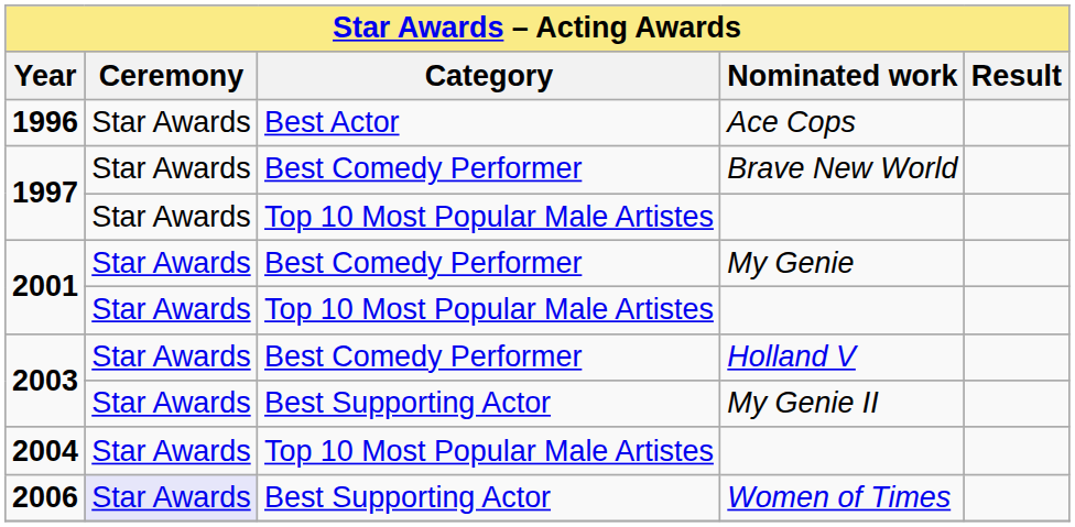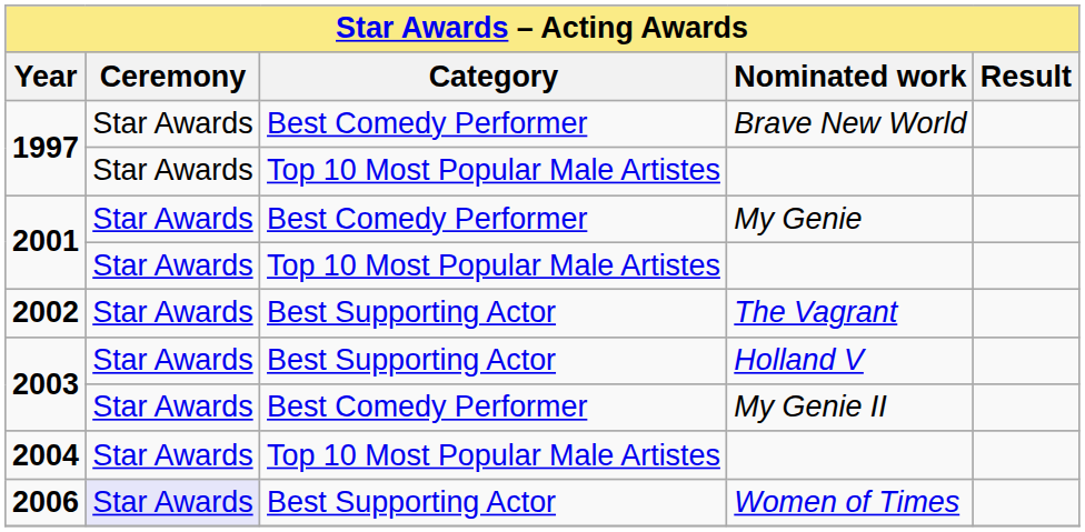 <table class="wikitable sortable">
 <tr>
 <th colspan="5" - style="background:#FAEB86;" align="center"><a href='#'>Star Awards</a> – Acting Awards</th>
 </tr>
 <tr>
 <th>Year</th>
 <th>Ceremony</th>
 <th>Category</th>
 <th>Nominated work</th>
 <th>Result</th>
-</tr>
-<tr>
-<td><strong>1996</strong></td>
-<td>Star Awards</td>
-<td><a href='#'>Best Actor</a></td>
-<td><em>Ace Cops</em> <br> </td>
-<td></td>
 </tr>
 <tr>
 <td rowspan="2"><strong>1997</strong></td>
 <td>Star Awards</td>
 <td><a href='#'>Best Comedy Performer</a></td>
 <td><em>Brave New World</em> <br> </td>
 <td></td>
 </tr>
 <tr>
 <td>Star Awards</td>
 <td><a href='#'>Top 10 Most Popular Male Artistes</a></td>
 <td></td>
 <td></td>
 </tr>
 <tr>
 <td rowspan="2"><strong>2001</strong></td>
 <td><a href='#'>Star Awards</a></td>
 <td><a href='#'>Best Comedy Performer</a></td>
 <td><em>My Genie</em></td>
 <td></td>
 </tr>
 <tr>
 <td><a href='#'>Star Awards</a></td>
 <td><a href='#'>Top 10 Most Popular Male Artistes</a></td>
 <td></td>
 <td></td>
 </tr>
 <tr>
+<td><strong>2002</strong></td>
+<td><a href='#'>Star Awards</a></td>
+<td><a href='#'>Best Supporting Actor</a></td>
+<td><em><a href='#'>The Vagrant</a></em><br> </td>
+<td></td>
+</tr>
+<tr>
 <td rowspan="2"><strong>2003</strong></td>
 <td><a href='#'>Star Awards</a></td>
-<td><a href='#'>Best Comedy Performer</a></td>
+<td><a href='#'>Best Supporting Actor</a></td>
 <td><em><a href='#'>Holland V</a></em> <br> </td>
 <td></td>
 </tr>
 <tr>
 <td><a href='#'>Star Awards</a></td>
-<td><a href='#'>Best Supporting Actor</a></td>
+<td><a href='#'>Best Comedy Performer</a></td>
 <td><em>My Genie II</em></td>
 <td></td>
 </tr>
 <tr>
 <td><strong>2004</strong></td>
 <td><a href='#'> Star Awards</a></td>
 <td><a href='#'>Top 10 Most Popular Male Artistes</a></td>
 <td></td>
 <td></td>
 </tr>
 <tr>
 <td><strong>2006</strong></td>
 <td style="background: lavender;"><a href='#'> Star Awards</a></td>
 <td><a href='#'>Best Supporting Actor</a></td>
 <td><em><a href='#'>Women of Times</a></em> <br> </td>
 <td></td>
 </tr>
 <tr>
 </tr>
 </table>
